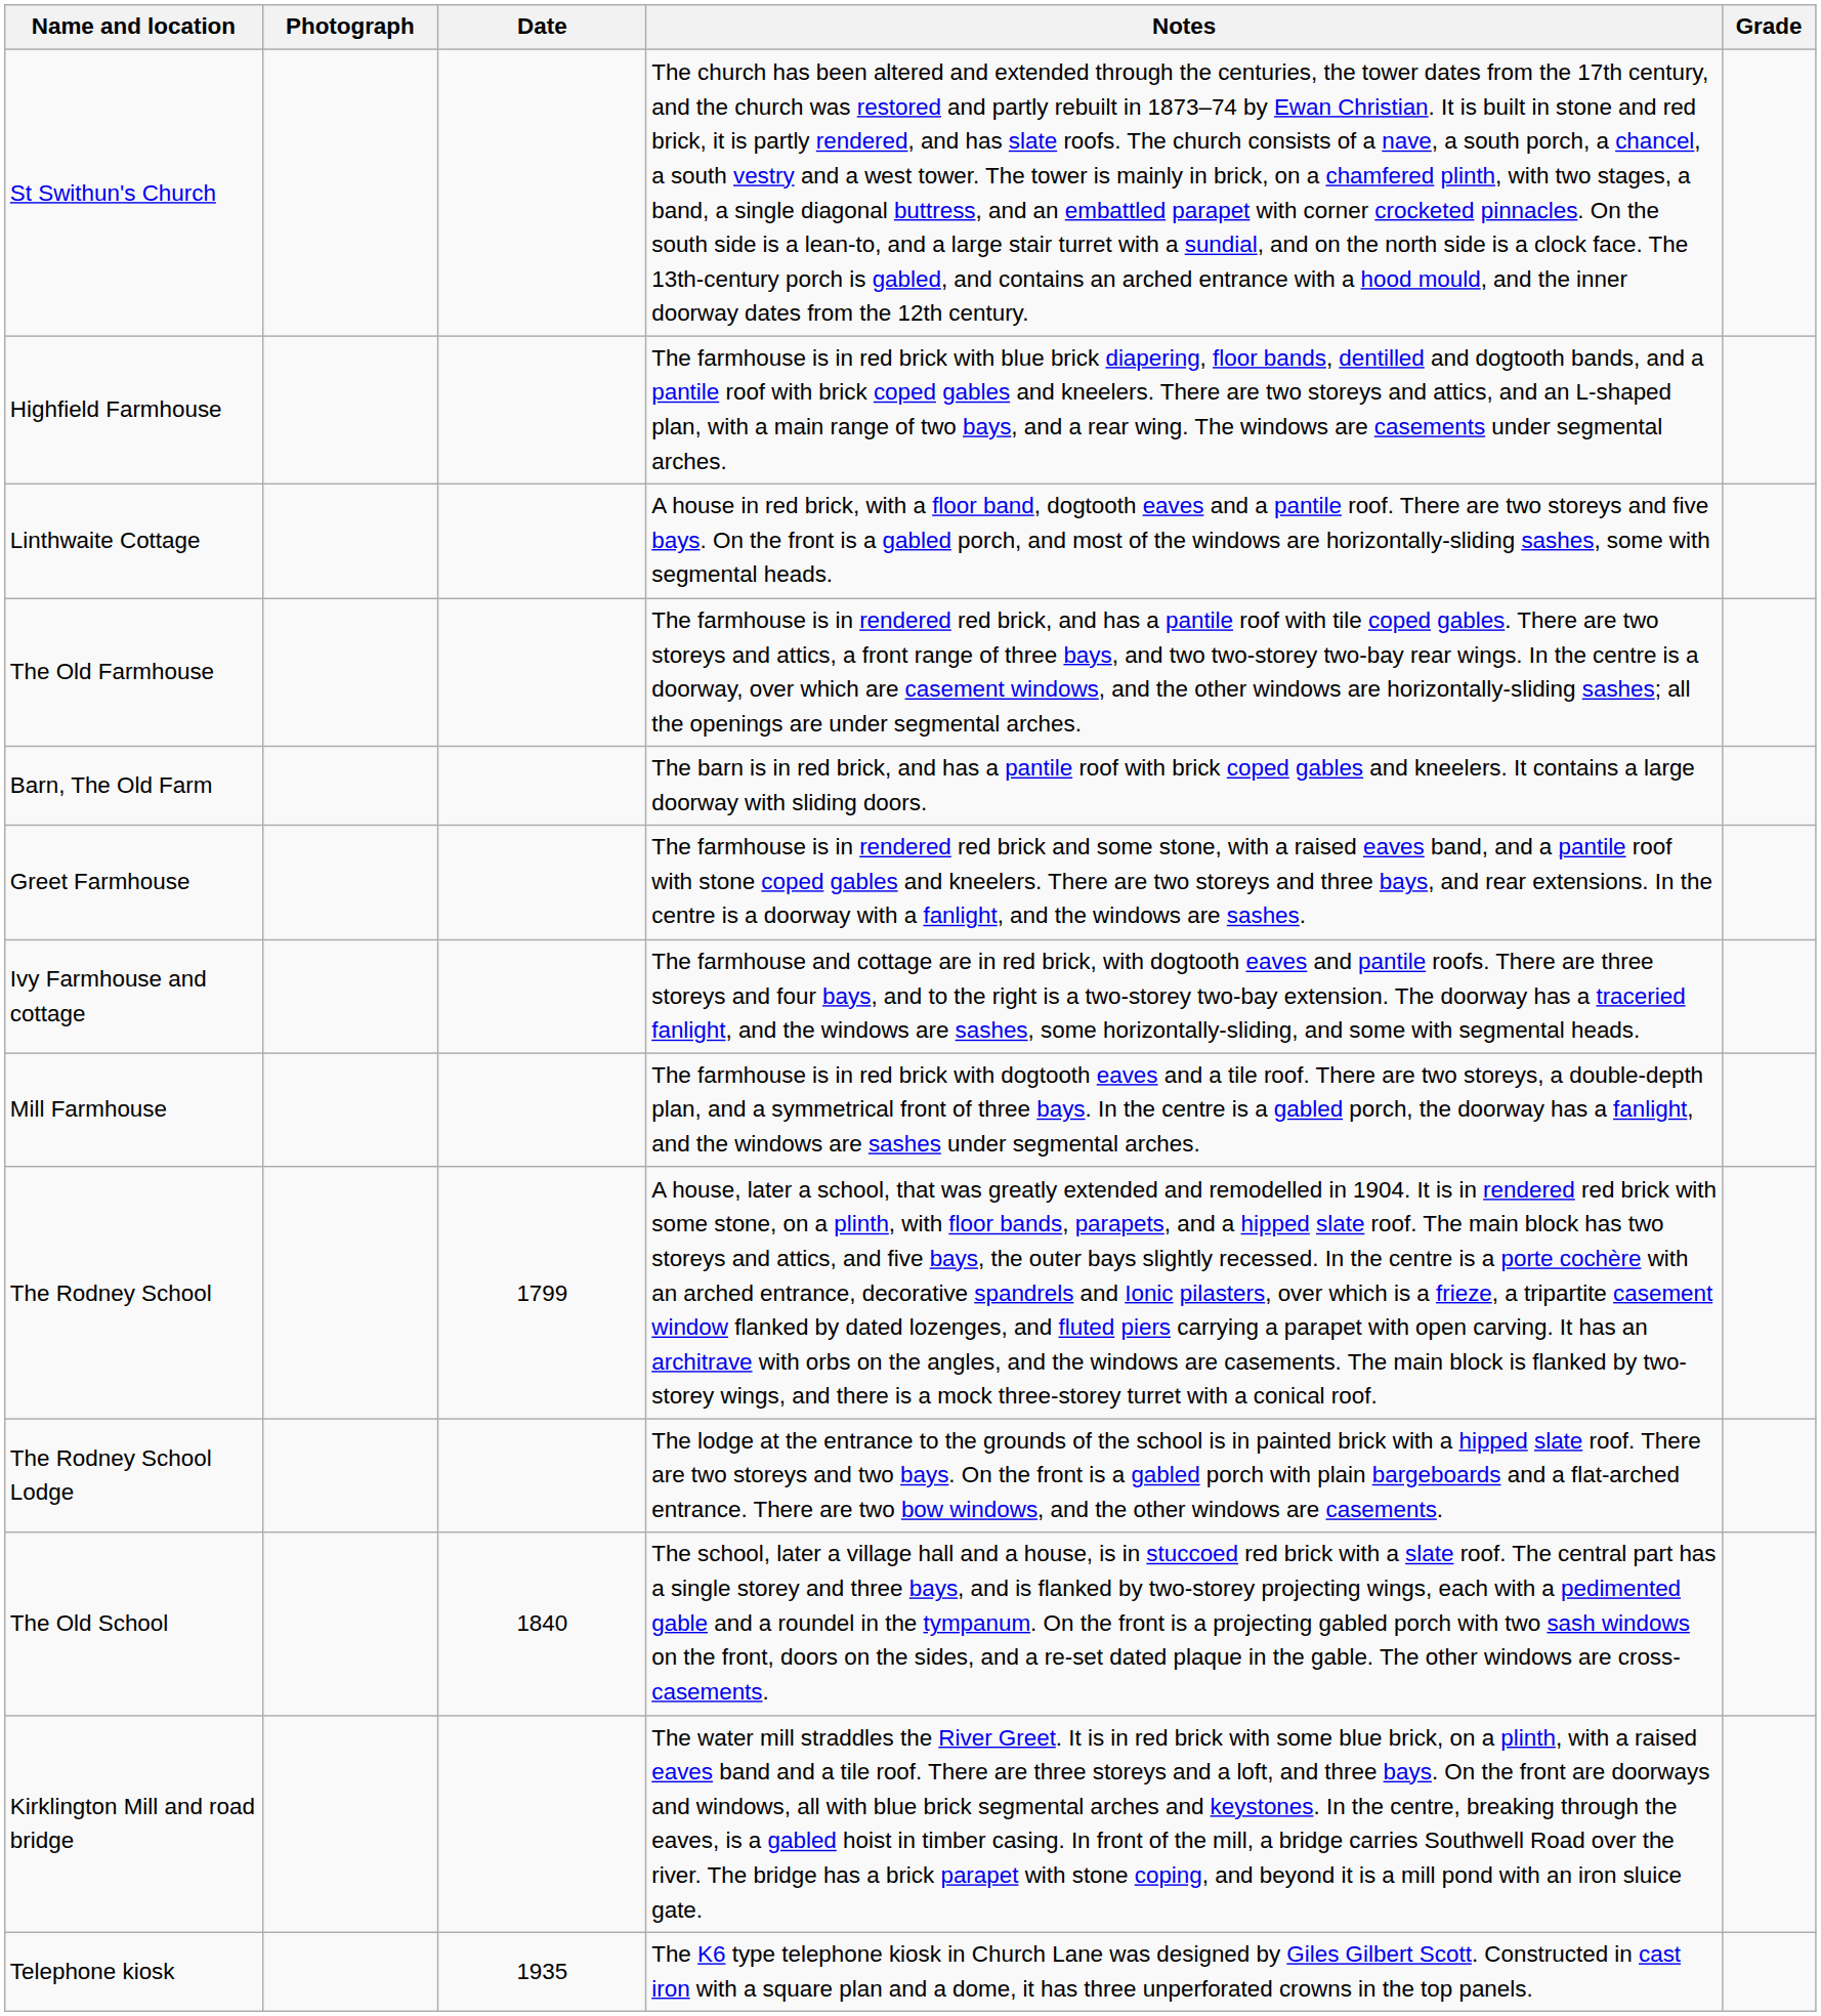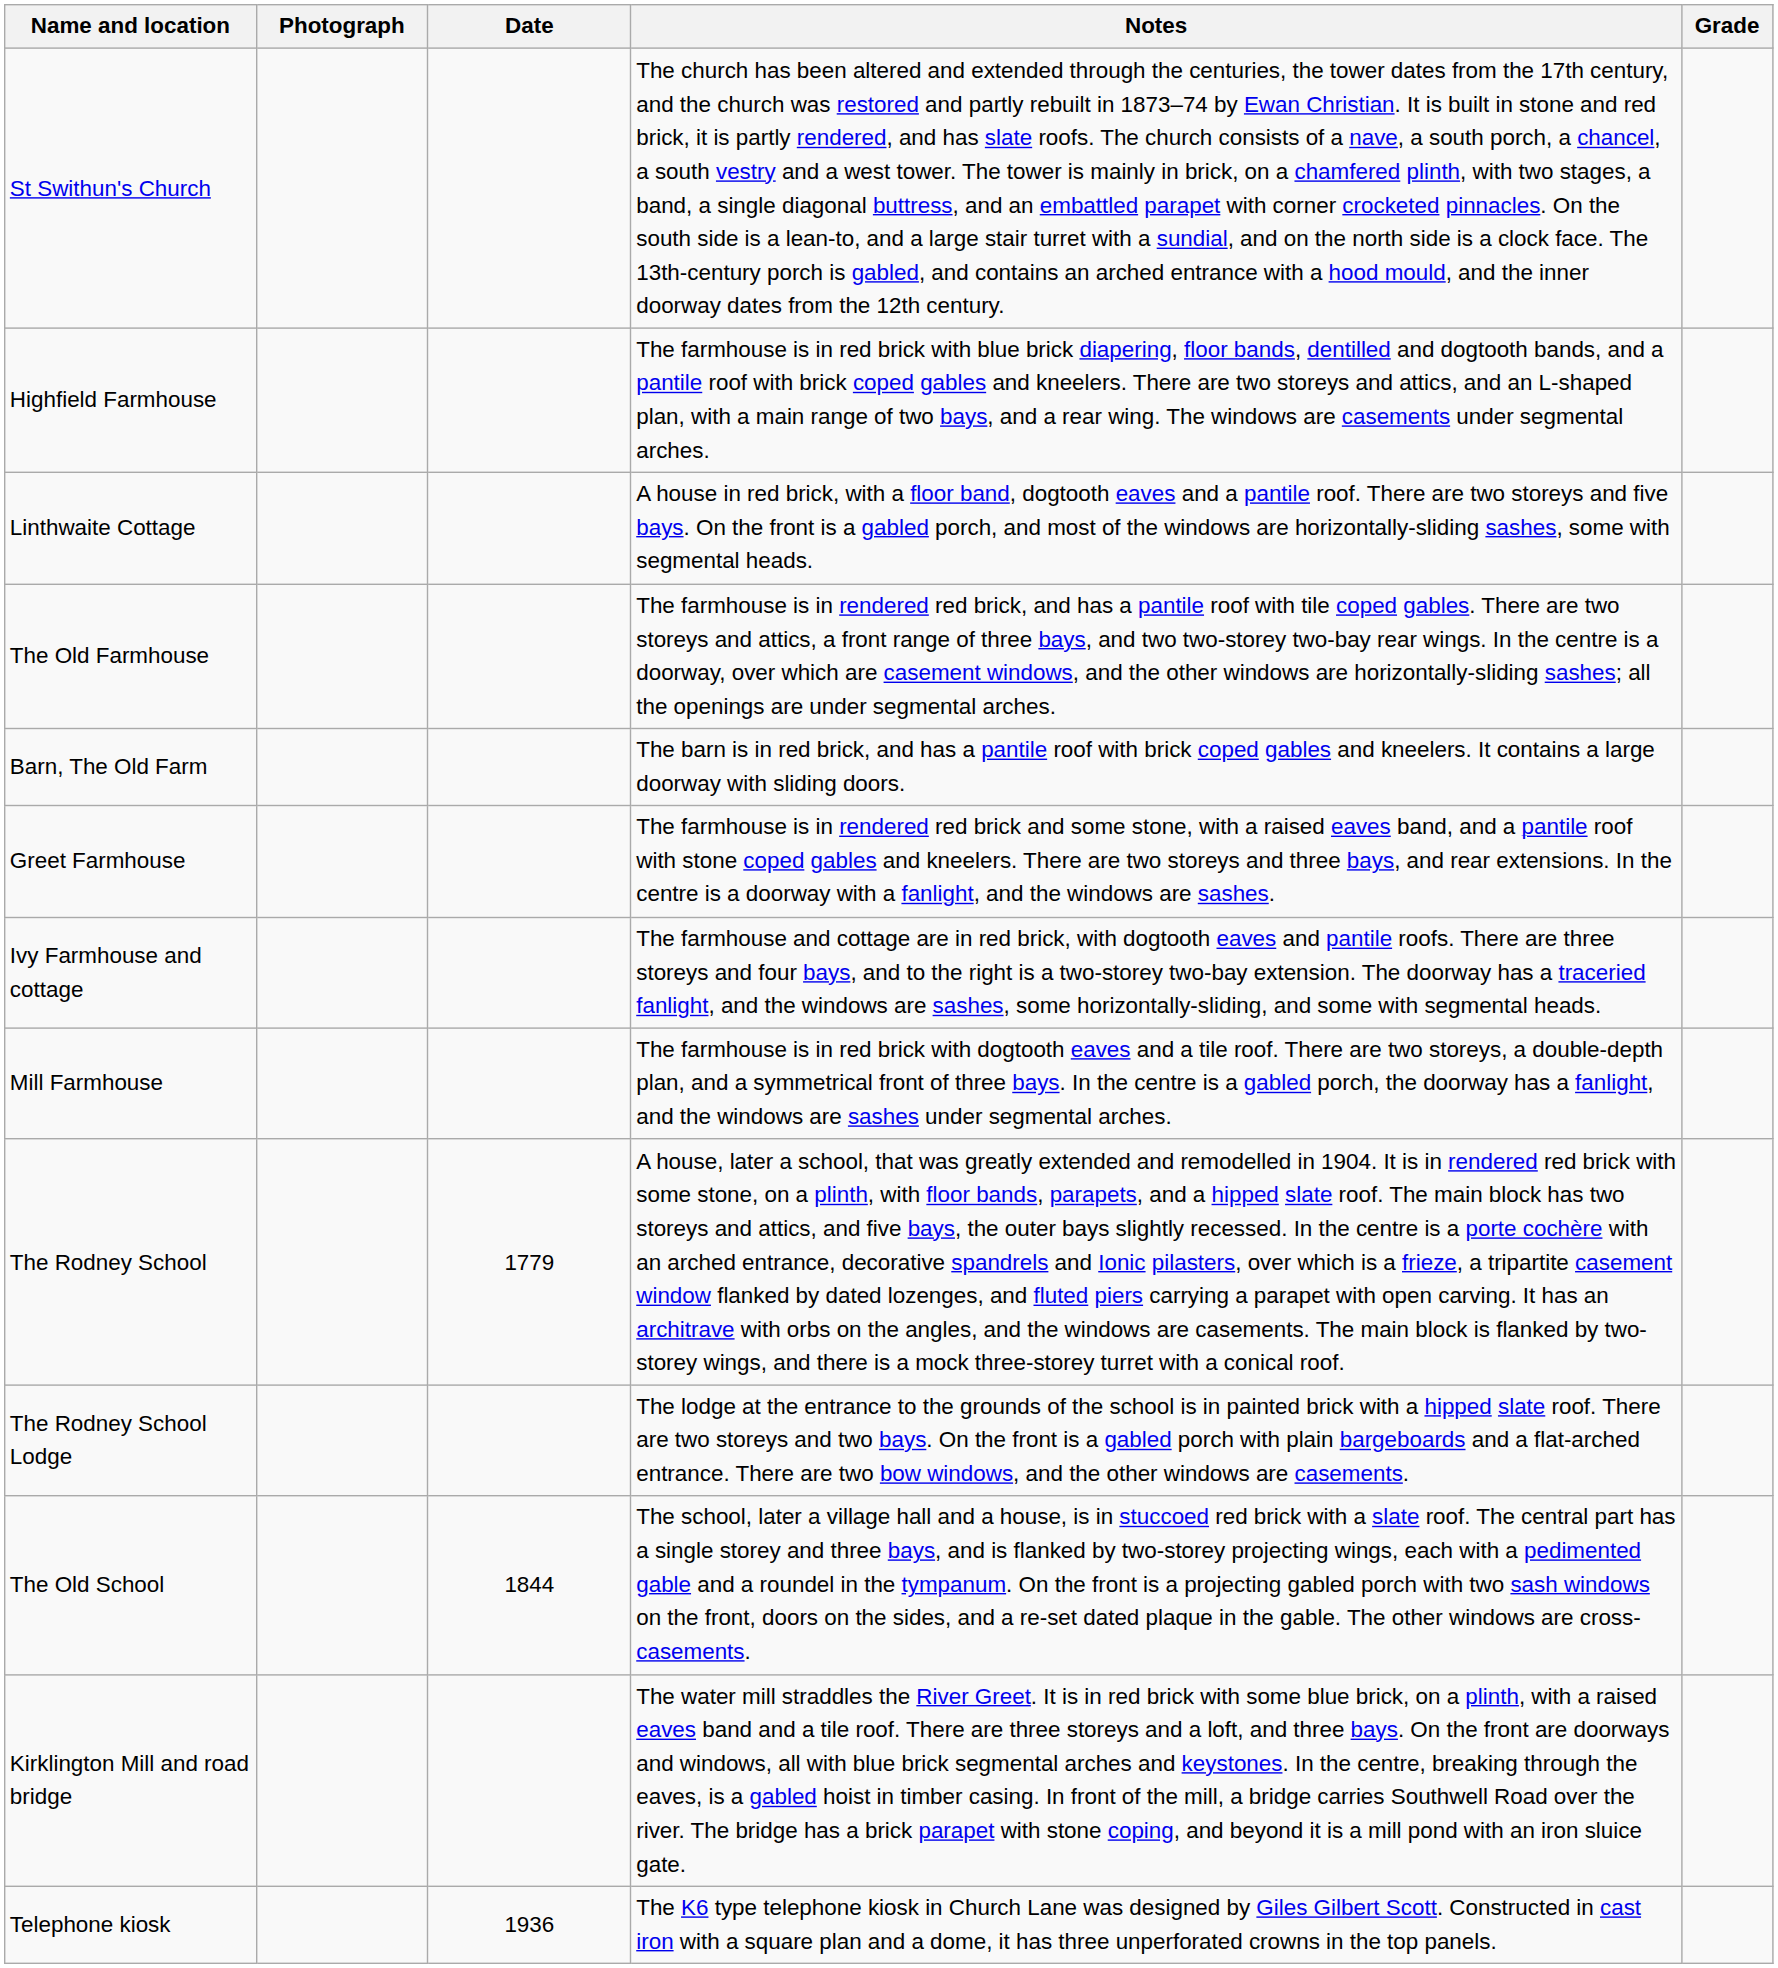 <table class="wikitable sortable plainrowheaders" style="width:100%; border:0px; text-align:left; line-height:150%">
 <tr>
 <th scope="col"  style="width:150px">Name and location</th>
 <th scope="col"  style="width:100px" class="unsortable">Photograph</th>
 <th scope="col"  style="width:120px">Date</th>
 <th scope="col"  style="width:650px" class="unsortable">Notes</th>
 <th scope="col"  style="width:50px">Grade</th>
 </tr>
 <tr>
 <td><a href='#'>St Swithun's Church</a><br><small></small></td>
 <td></td>
 <td align="center"></td>
 <td>The church has been altered and extended through the centuries, the tower dates from the 17th century, and the church was <a href='#'>restored</a> and partly rebuilt in 1873–74 by <a href='#'>Ewan Christian</a>.  It is built in stone and red brick, it is partly <a href='#'>rendered</a>, and has <a href='#'>slate</a> roofs.  The church consists of a <a href='#'>nave</a>, a south porch, a <a href='#'>chancel</a>, a south <a href='#'>vestry</a> and a west tower.  The tower is mainly in brick, on a <a href='#'>chamfered</a> <a href='#'>plinth</a>, with two stages, a band, a single diagonal <a href='#'>buttress</a>, and an <a href='#'>embattled</a> <a href='#'>parapet</a> with corner <a href='#'>crocketed</a> <a href='#'>pinnacles</a>.  On the south side is a lean-to, and a large stair turret with a <a href='#'>sundial</a>, and on the north side is a clock face.  The 13th-century porch is <a href='#'>gabled</a>, and contains an arched entrance with a <a href='#'>hood mould</a>, and the inner doorway dates from the 12th century.</td>
 <td align="center" ></td>
 </tr>
 <tr>
 <td>Highfield Farmhouse<br><small></small></td>
 <td></td>
 <td align="center"></td>
 <td>The farmhouse is in red brick with blue brick <a href='#'>diapering</a>, <a href='#'>floor bands</a>, <a href='#'>dentilled</a> and dogtooth bands, and a <a href='#'>pantile</a> roof with brick <a href='#'>coped</a> <a href='#'>gables</a> and kneelers.  There are two storeys and attics, and an L-shaped plan, with a main range of two <a href='#'>bays</a>, and a rear wing.  The windows are <a href='#'>casements</a> under segmental arches.</td>
 <td align="center" ></td>
 </tr>
 <tr>
 <td>Linthwaite Cottage<br><small></small></td>
 <td></td>
 <td align="center"></td>
 <td>A house in red brick, with a <a href='#'>floor band</a>, dogtooth <a href='#'>eaves</a> and a <a href='#'>pantile</a> roof.  There are two storeys and five <a href='#'>bays</a>.  On the front is a <a href='#'>gabled</a> porch, and most of the windows are horizontally-sliding <a href='#'>sashes</a>, some with segmental heads.</td>
 <td align="center" ></td>
 </tr>
 <tr>
 <td>The Old Farmhouse<br><small></small></td>
 <td></td>
 <td align="center"></td>
 <td>The farmhouse is in <a href='#'>rendered</a> red brick, and has a <a href='#'>pantile</a> roof with tile <a href='#'>coped</a> <a href='#'>gables</a>.  There are two storeys and attics, a front range of three <a href='#'>bays</a>, and two two-storey two-bay rear wings.  In the centre is a doorway, over which are <a href='#'>casement windows</a>, and the other windows are horizontally-sliding <a href='#'>sashes</a>; all the openings are under segmental arches.</td>
 <td align="center" ></td>
 </tr>
 <tr>
 <td>Barn, The Old Farm<br><small></small></td>
 <td></td>
 <td align="center"></td>
 <td>The barn is in red brick, and has a <a href='#'>pantile</a> roof with brick <a href='#'>coped</a> <a href='#'>gables</a> and kneelers.  It contains a large doorway with sliding doors.</td>
 <td align="center" ></td>
 </tr>
 <tr>
 <td>Greet Farmhouse<br><small></small></td>
 <td></td>
 <td align="center"></td>
 <td>The farmhouse is in <a href='#'>rendered</a> red brick and some stone, with a raised <a href='#'>eaves</a> band, and a <a href='#'>pantile</a> roof with stone <a href='#'>coped</a> <a href='#'>gables</a> and kneelers.  There are two storeys and three <a href='#'>bays</a>, and rear extensions.  In the centre is a doorway with a <a href='#'>fanlight</a>, and the windows are <a href='#'>sashes</a>.</td>
 <td align="center" ></td>
 </tr>
 <tr>
 <td>Ivy Farmhouse and cottage<br><small></small></td>
 <td></td>
 <td align="center"></td>
 <td>The farmhouse and cottage are in red brick, with dogtooth <a href='#'>eaves</a> and <a href='#'>pantile</a> roofs.  There are three storeys and four <a href='#'>bays</a>, and to the right is a two-storey two-bay extension.  The doorway has a <a href='#'>traceried</a> <a href='#'>fanlight</a>, and the windows are <a href='#'>sashes</a>, some horizontally-sliding, and some with segmental heads.</td>
 <td align="center" ></td>
 </tr>
 <tr>
 <td>Mill Farmhouse<br><small></small></td>
 <td></td>
 <td align="center"></td>
 <td>The farmhouse is in red brick with dogtooth <a href='#'>eaves</a> and a tile roof.  There are two storeys, a double-depth plan, and a symmetrical front of three <a href='#'>bays</a>.  In the centre is a <a href='#'>gabled</a> porch, the doorway has a <a href='#'>fanlight</a>, and the windows are <a href='#'>sashes</a> under segmental arches.</td>
 <td align="center" ></td>
 </tr>
 <tr>
 <td>The Rodney School<br><small></small></td>
 <td></td>
-<td align="center">1799</td>
+<td align="center">1779</td>
 <td>A house, later a school, that was greatly extended and remodelled in 1904.  It is in <a href='#'>rendered</a> red brick with some stone, on a <a href='#'>plinth</a>, with <a href='#'>floor bands</a>, <a href='#'>parapets</a>, and a <a href='#'>hipped</a> <a href='#'>slate</a> roof.  The main block has two storeys and attics, and five <a href='#'>bays</a>, the outer bays slightly recessed.  In the centre is a <a href='#'>porte cochère</a> with an arched entrance, decorative <a href='#'>spandrels</a> and <a href='#'>Ionic</a> <a href='#'>pilasters</a>, over which is a <a href='#'>frieze</a>, a tripartite <a href='#'>casement window</a> flanked by dated lozenges, and <a href='#'>fluted</a> <a href='#'>piers</a> carrying  a parapet with open carving.  It has an <a href='#'>architrave</a> with orbs on the angles, and the windows are casements.  The main block is flanked by two-storey wings, and there is a mock three-storey turret with a conical roof.</td>
 <td align="center" ></td>
 </tr>
 <tr>
 <td>The Rodney School Lodge<br><small></small></td>
 <td></td>
 <td align="center"></td>
 <td>The lodge at the entrance to the grounds of the school is in painted brick with a <a href='#'>hipped</a> <a href='#'>slate</a> roof.  There are two storeys and two <a href='#'>bays</a>.  On the front is a <a href='#'>gabled</a> porch with plain <a href='#'>bargeboards</a> and a flat-arched entrance.  There are two <a href='#'>bow windows</a>, and the other windows are <a href='#'>casements</a>.</td>
 <td align="center" ></td>
 </tr>
 <tr>
 <td>The Old School<br><small></small></td>
 <td></td>
-<td align="center">1840</td>
+<td align="center">1844</td>
 <td>The school, later a village hall and a house, is in <a href='#'>stuccoed</a> red brick with a <a href='#'>slate</a> roof.  The central part has a single storey and three <a href='#'>bays</a>, and is flanked by two-storey projecting wings, each with a <a href='#'>pedimented</a> <a href='#'>gable</a> and a roundel in the <a href='#'>tympanum</a>.  On the front is a projecting gabled porch with two <a href='#'>sash windows</a> on the front, doors on the sides, and a re-set dated plaque in the gable.  The other windows are cross-<a href='#'>casements</a>.</td>
 <td align="center" ></td>
 </tr>
 <tr>
 <td>Kirklington Mill and road bridge<br><small></small></td>
 <td></td>
 <td align="center"></td>
 <td>The water mill straddles the <a href='#'>River Greet</a>.  It is in red brick with some blue brick, on a <a href='#'>plinth</a>, with a raised <a href='#'>eaves</a> band and a tile roof.  There are three storeys and a loft, and three <a href='#'>bays</a>.  On the front are doorways and windows, all with blue brick segmental arches and <a href='#'>keystones</a>.  In the centre, breaking through the eaves, is a <a href='#'>gabled</a> hoist in timber casing.  In front of the mill, a bridge carries Southwell Road over the river.  The bridge has a brick <a href='#'>parapet</a> with stone <a href='#'>coping</a>, and beyond it is a mill pond with an iron sluice gate.</td>
 <td align="center" ></td>
 </tr>
 <tr>
 <td>Telephone kiosk<br><small></small></td>
 <td></td>
-<td align="center">1935</td>
+<td align="center">1936</td>
 <td>The <a href='#'>K6</a> type telephone kiosk in Church Lane was designed by <a href='#'>Giles Gilbert Scott</a>.  Constructed in <a href='#'>cast iron</a> with a square plan and a dome, it has three unperforated crowns in the top panels.</td>
 <td align="center" ></td>
 </tr>
 <tr>
 </tr>
 </table>
